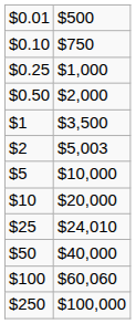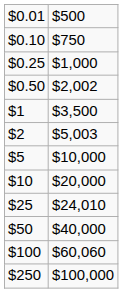 <table class="wikitable">
 <tr>
 <td>$0.01</td>
 <td>$500</td>
 </tr>
 <tr>
 <td>$0.10</td>
 <td>$750</td>
 </tr>
 <tr>
 <td>$0.25</td>
 <td>$1,000</td>
 </tr>
 <tr>
 <td>$0.50</td>
-<td>$2,000</td>
+<td>$2,002</td>
 </tr>
 <tr>
 <td>$1</td>
 <td>$3,500</td>
 </tr>
 <tr>
 <td>$2</td>
 <td>$5,003</td>
 </tr>
 <tr>
 <td>$5</td>
 <td>$10,000</td>
 </tr>
 <tr>
 <td>$10</td>
 <td>$20,000</td>
 </tr>
 <tr>
 <td>$25</td>
 <td>$24,010</td>
 </tr>
 <tr>
 <td>$50</td>
 <td>$40,000</td>
 </tr>
 <tr>
 <td>$100</td>
 <td>$60,060</td>
 </tr>
 <tr>
 <td>$250</td>
 <td>$100,000</td>
 </tr>
 </table>
